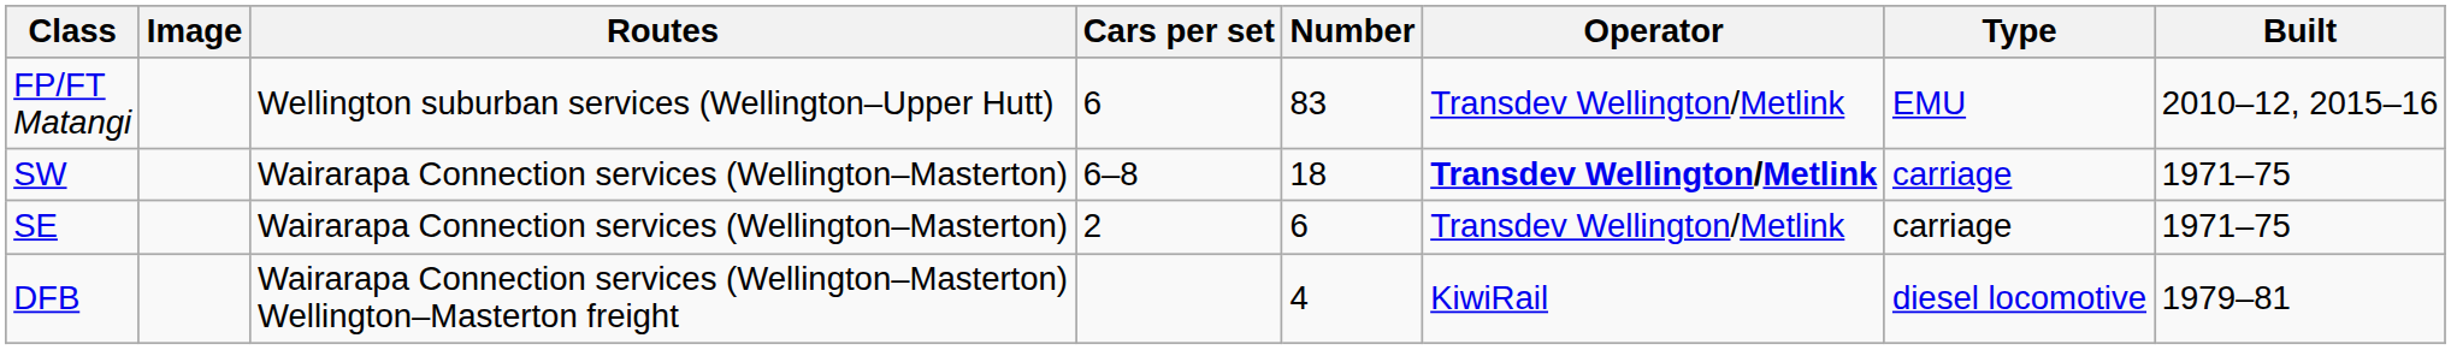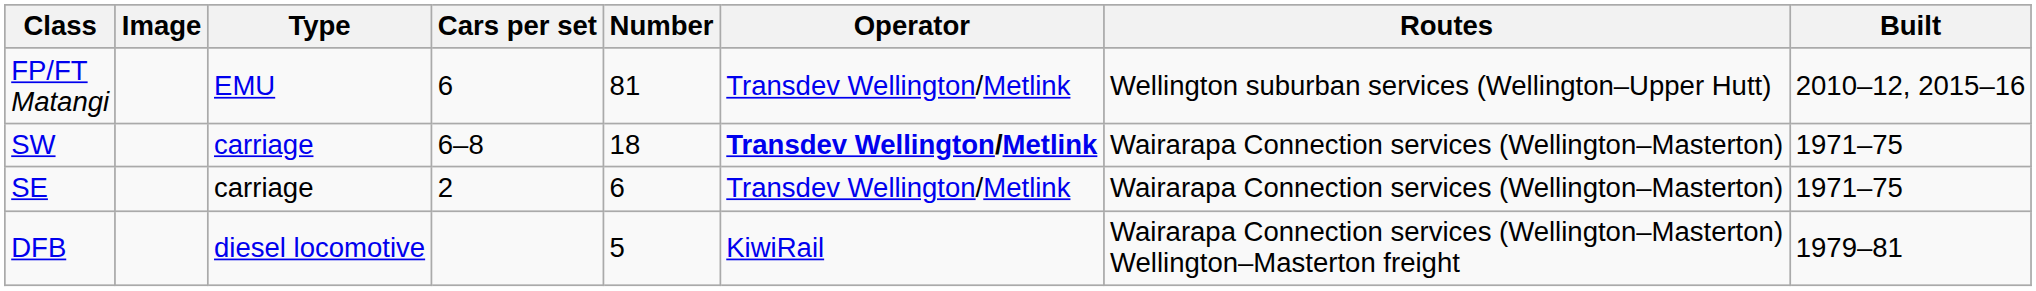 <table class="wikitable">
 <tr style="background:#f9f9f9;">
 <th>Class</th>
 <th>Image</th>
-<th>Routes</th>
+<th>Type</th>
 <th>Cars per set</th>
 <th>Number</th>
 <th>Operator</th>
-<th>Type</th>
+<th>Routes</th>
 <th>Built</th>
 </tr>
 <tr>
 <td><a href='#'>FP/FT</a><br><em>Matangi</em></td>
 <td></td>
+<td><a href='#'>EMU</a></td>
+<td>6</td>
+<td>81</td>
+<td><a href='#'>Transdev Wellington</a>/<a href='#'>Metlink</a></td>
 <td>Wellington suburban services (Wellington–Upper Hutt)</td>
-<td>6</td>
-<td>83</td>
-<td><a href='#'>Transdev Wellington</a>/<a href='#'>Metlink</a></td>
-<td><a href='#'>EMU</a></td>
 <td>2010–12, 2015–16</td>
 </tr>
 <tr>
 <td><a href='#'>SW</a></td>
 <td></td>
-<td>Wairarapa Connection services (Wellington–Masterton)</td>
+<td><a href='#'>carriage</a></td>
 <td>6–8</td>
 <td>18</td>
 <td><strong><a href='#'>Transdev Wellington</a>/<a href='#'>Metlink</a></strong></td>
-<td><a href='#'>carriage</a></td>
+<td>Wairarapa Connection services (Wellington–Masterton)</td>
 <td>1971–75</td>
 </tr>
 <tr>
 <td><a href='#'>SE</a></td>
 <td></td>
-<td>Wairarapa Connection services (Wellington–Masterton)</td>
+<td>carriage</td>
 <td>2</td>
 <td>6</td>
 <td><a href='#'>Transdev Wellington</a>/<a href='#'>Metlink</a></td>
-<td>carriage</td>
+<td>Wairarapa Connection services (Wellington–Masterton)</td>
 <td>1971–75</td>
 </tr>
 <tr>
 <td><a href='#'>DFB</a></td>
 <td></td>
+<td><a href='#'>diesel locomotive</a></td>
+<td></td>
+<td>5</td>
+<td><a href='#'>KiwiRail</a></td>
 <td>Wairarapa Connection services (Wellington–Masterton) <br> Wellington–Masterton freight</td>
-<td></td>
-<td>4</td>
-<td><a href='#'>KiwiRail</a></td>
-<td><a href='#'>diesel locomotive</a></td>
 <td>1979–81</td>
 </tr>
 </table>
